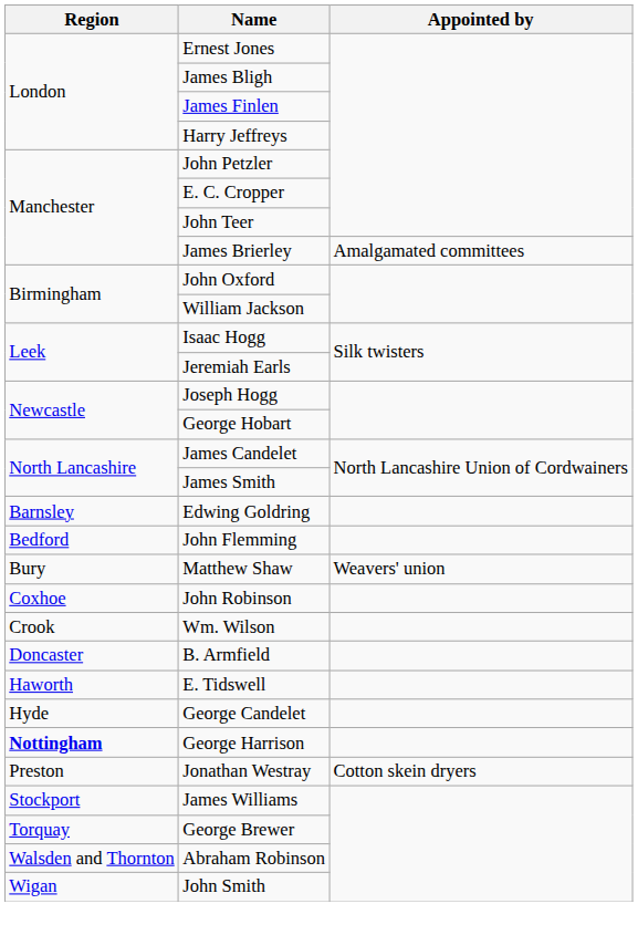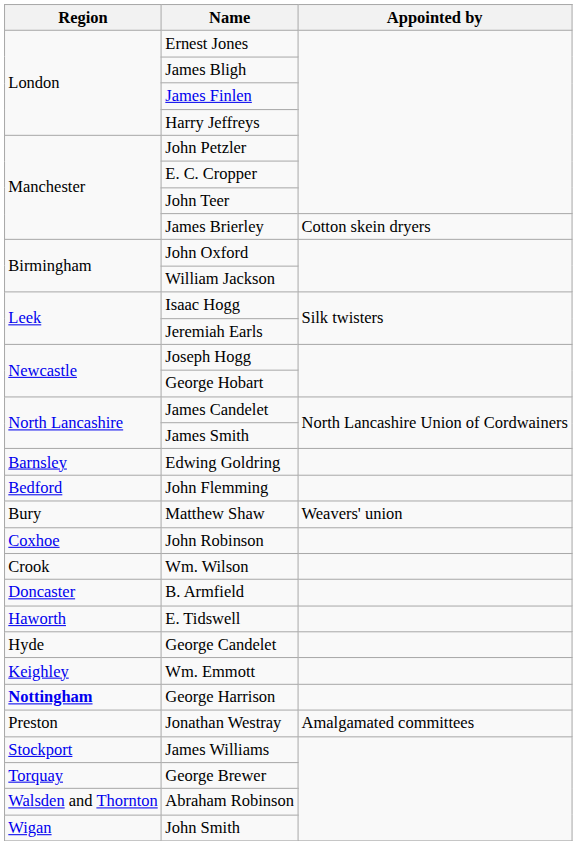 <table class="wikitable mw-collapsible mw-collapsed">
 <tr>
 <th>Region</th>
 <th>Name</th>
 <th>Appointed by</th>
 </tr>
 <tr>
 <td rowspan="4">London</td>
 <td>Ernest Jones</td>
 <td rowspan="7"></td>
 </tr>
 <tr>
 <td>James Bligh</td>
 </tr>
 <tr>
 <td><a href='#'>James Finlen</a></td>
 </tr>
 <tr>
 <td>Harry Jeffreys</td>
 </tr>
 <tr>
 <td rowspan="4">Manchester</td>
 <td>John Petzler</td>
 </tr>
 <tr>
 <td>E. C. Cropper</td>
 </tr>
 <tr>
 <td>John Teer</td>
 </tr>
 <tr>
 <td>James Brierley</td>
-<td>Amalgamated committees</td>
+<td>Cotton skein dryers</td>
 </tr>
 <tr>
 <td rowspan="2">Birmingham</td>
 <td>John Oxford</td>
 <td rowspan="2"></td>
 </tr>
 <tr>
 <td>William Jackson</td>
 </tr>
 <tr>
 <td rowspan="2"><a href='#'>Leek</a></td>
 <td>Isaac Hogg</td>
 <td rowspan="2">Silk twisters</td>
 </tr>
 <tr>
 <td>Jeremiah Earls</td>
 </tr>
 <tr>
 <td rowspan="2"><a href='#'>Newcastle</a></td>
 <td>Joseph Hogg</td>
 <td rowspan="2"></td>
 </tr>
 <tr>
 <td>George Hobart</td>
 </tr>
 <tr>
 <td rowspan="2"><a href='#'>North Lancashire</a></td>
 <td>James Candelet</td>
 <td rowspan="2">North Lancashire Union of Cordwainers</td>
 </tr>
 <tr>
 <td>James Smith</td>
 </tr>
 <tr>
 <td><a href='#'>Barnsley</a></td>
 <td>Edwing Goldring</td>
 <td></td>
 </tr>
 <tr>
 <td><a href='#'>Bedford</a></td>
 <td>John Flemming</td>
 <td></td>
 </tr>
 <tr>
 <td>Bury</td>
 <td>Matthew Shaw</td>
 <td>Weavers' union</td>
 </tr>
 <tr>
 <td><a href='#'>Coxhoe</a></td>
 <td>John Robinson</td>
 <td></td>
 </tr>
 <tr>
 <td>Crook</td>
 <td>Wm. Wilson</td>
 <td></td>
 </tr>
 <tr>
 <td><a href='#'>Doncaster</a></td>
 <td>B. Armfield</td>
 <td></td>
 </tr>
 <tr>
 <td><a href='#'>Haworth</a></td>
 <td>E. Tidswell</td>
 <td></td>
 </tr>
 <tr>
 <td>Hyde</td>
 <td>George Candelet</td>
 <td></td>
 </tr>
 <tr>
+<td><a href='#'>Keighley</a></td>
+<td>Wm. Emmott</td>
+<td></td>
+</tr>
+<tr>
 <td><strong><a href='#'>Nottingham</a></strong></td>
 <td>George Harrison</td>
 <td></td>
 </tr>
 <tr>
 <td>Preston</td>
 <td>Jonathan Westray</td>
-<td>Cotton skein dryers</td>
+<td>Amalgamated committees</td>
 </tr>
 <tr>
 <td><a href='#'>Stockport</a></td>
 <td>James Williams</td>
 <td rowspan="4"></td>
 </tr>
 <tr>
 <td><a href='#'>Torquay</a></td>
 <td>George Brewer</td>
 </tr>
 <tr>
 <td><a href='#'>Walsden</a> and <a href='#'>Thornton</a></td>
 <td>Abraham Robinson</td>
 </tr>
 <tr>
 <td><a href='#'>Wigan</a></td>
 <td>John Smith</td>
 </tr>
 </table>
